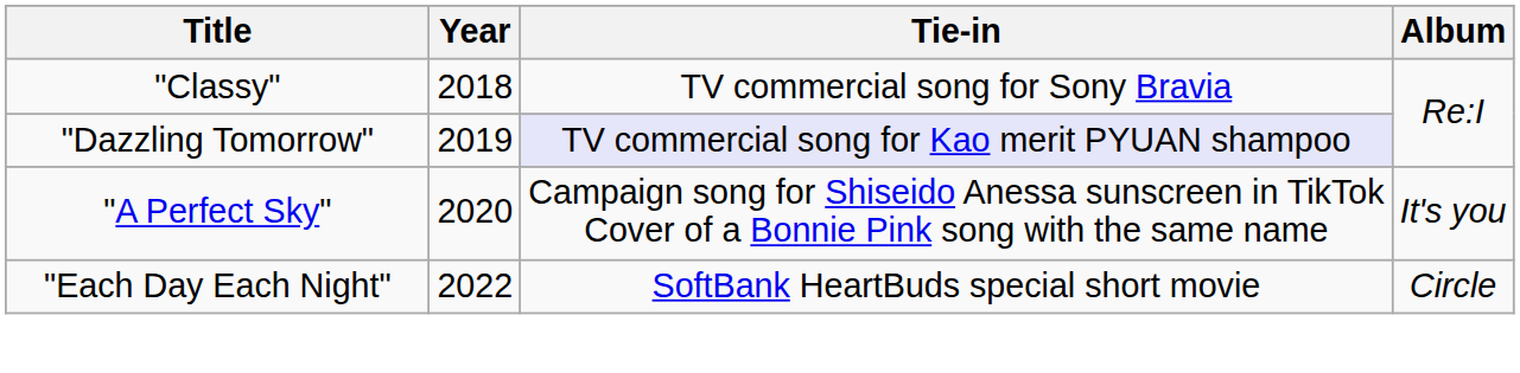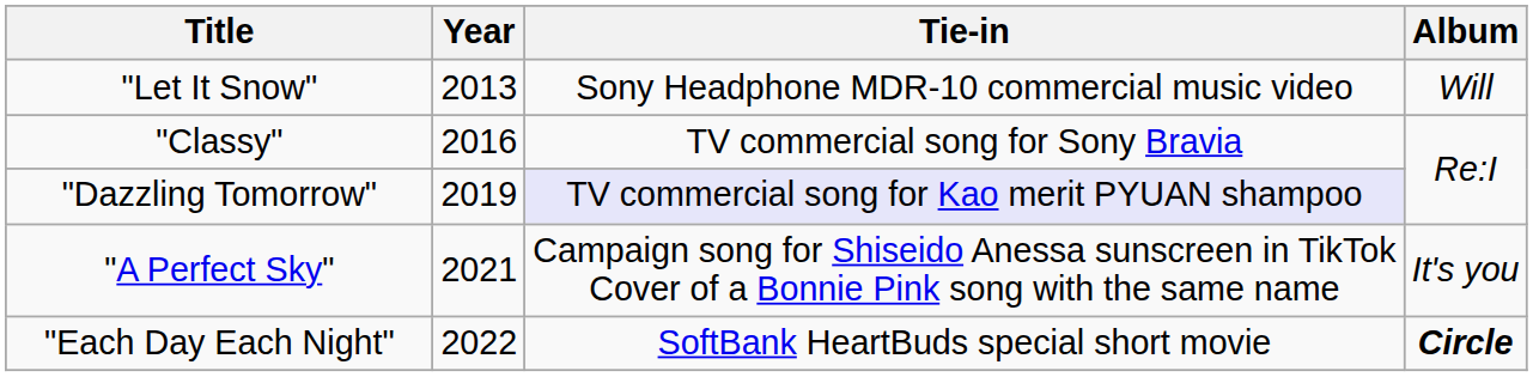 <table class="wikitable plainrowheaders" style="text-align:center;">
 <tr>
 <th scope="col" style="width:12em;">Title</th>
 <th scope="col">Year</th>
 <th scope="col">Tie-in</th>
 <th scope="col">Album</th>
 </tr>
 <tr>
+<td>"Let It Snow"</td>
+<td>2013</td>
+<td>Sony Headphone MDR-10 commercial music video</td>
+<td><em>Will</em></td>
+</tr>
+<tr>
 <td>"Classy"</td>
-<td>2018</td>
+<td>2016</td>
 <td>TV commercial song for Sony <a href='#'>Bravia</a></td>
 <td rowspan="2"><em>Re:I</em></td>
 </tr>
 <tr>
 <td>"Dazzling Tomorrow"</td>
 <td>2019</td>
 <td style="background: lavender;">TV commercial song for <a href='#'>Kao</a> merit PYUAN shampoo</td>
 </tr>
 <tr>
 <td>"<a href='#'>A Perfect Sky</a>"</td>
-<td>2020</td>
+<td>2021</td>
 <td>Campaign song for <a href='#'>Shiseido</a> Anessa sunscreen in TikTok<br>Cover of a <a href='#'>Bonnie Pink</a> song with the same name</td>
 <td><em>It's you</em></td>
 </tr>
 <tr>
 <td>"Each Day Each Night"</td>
 <td>2022</td>
 <td><a href='#'>SoftBank</a> HeartBuds special short movie</td>
-<td><em>Circle</em></td>
+<td><strong><em>Circle</em></strong></td>
 </tr>
 </table>
